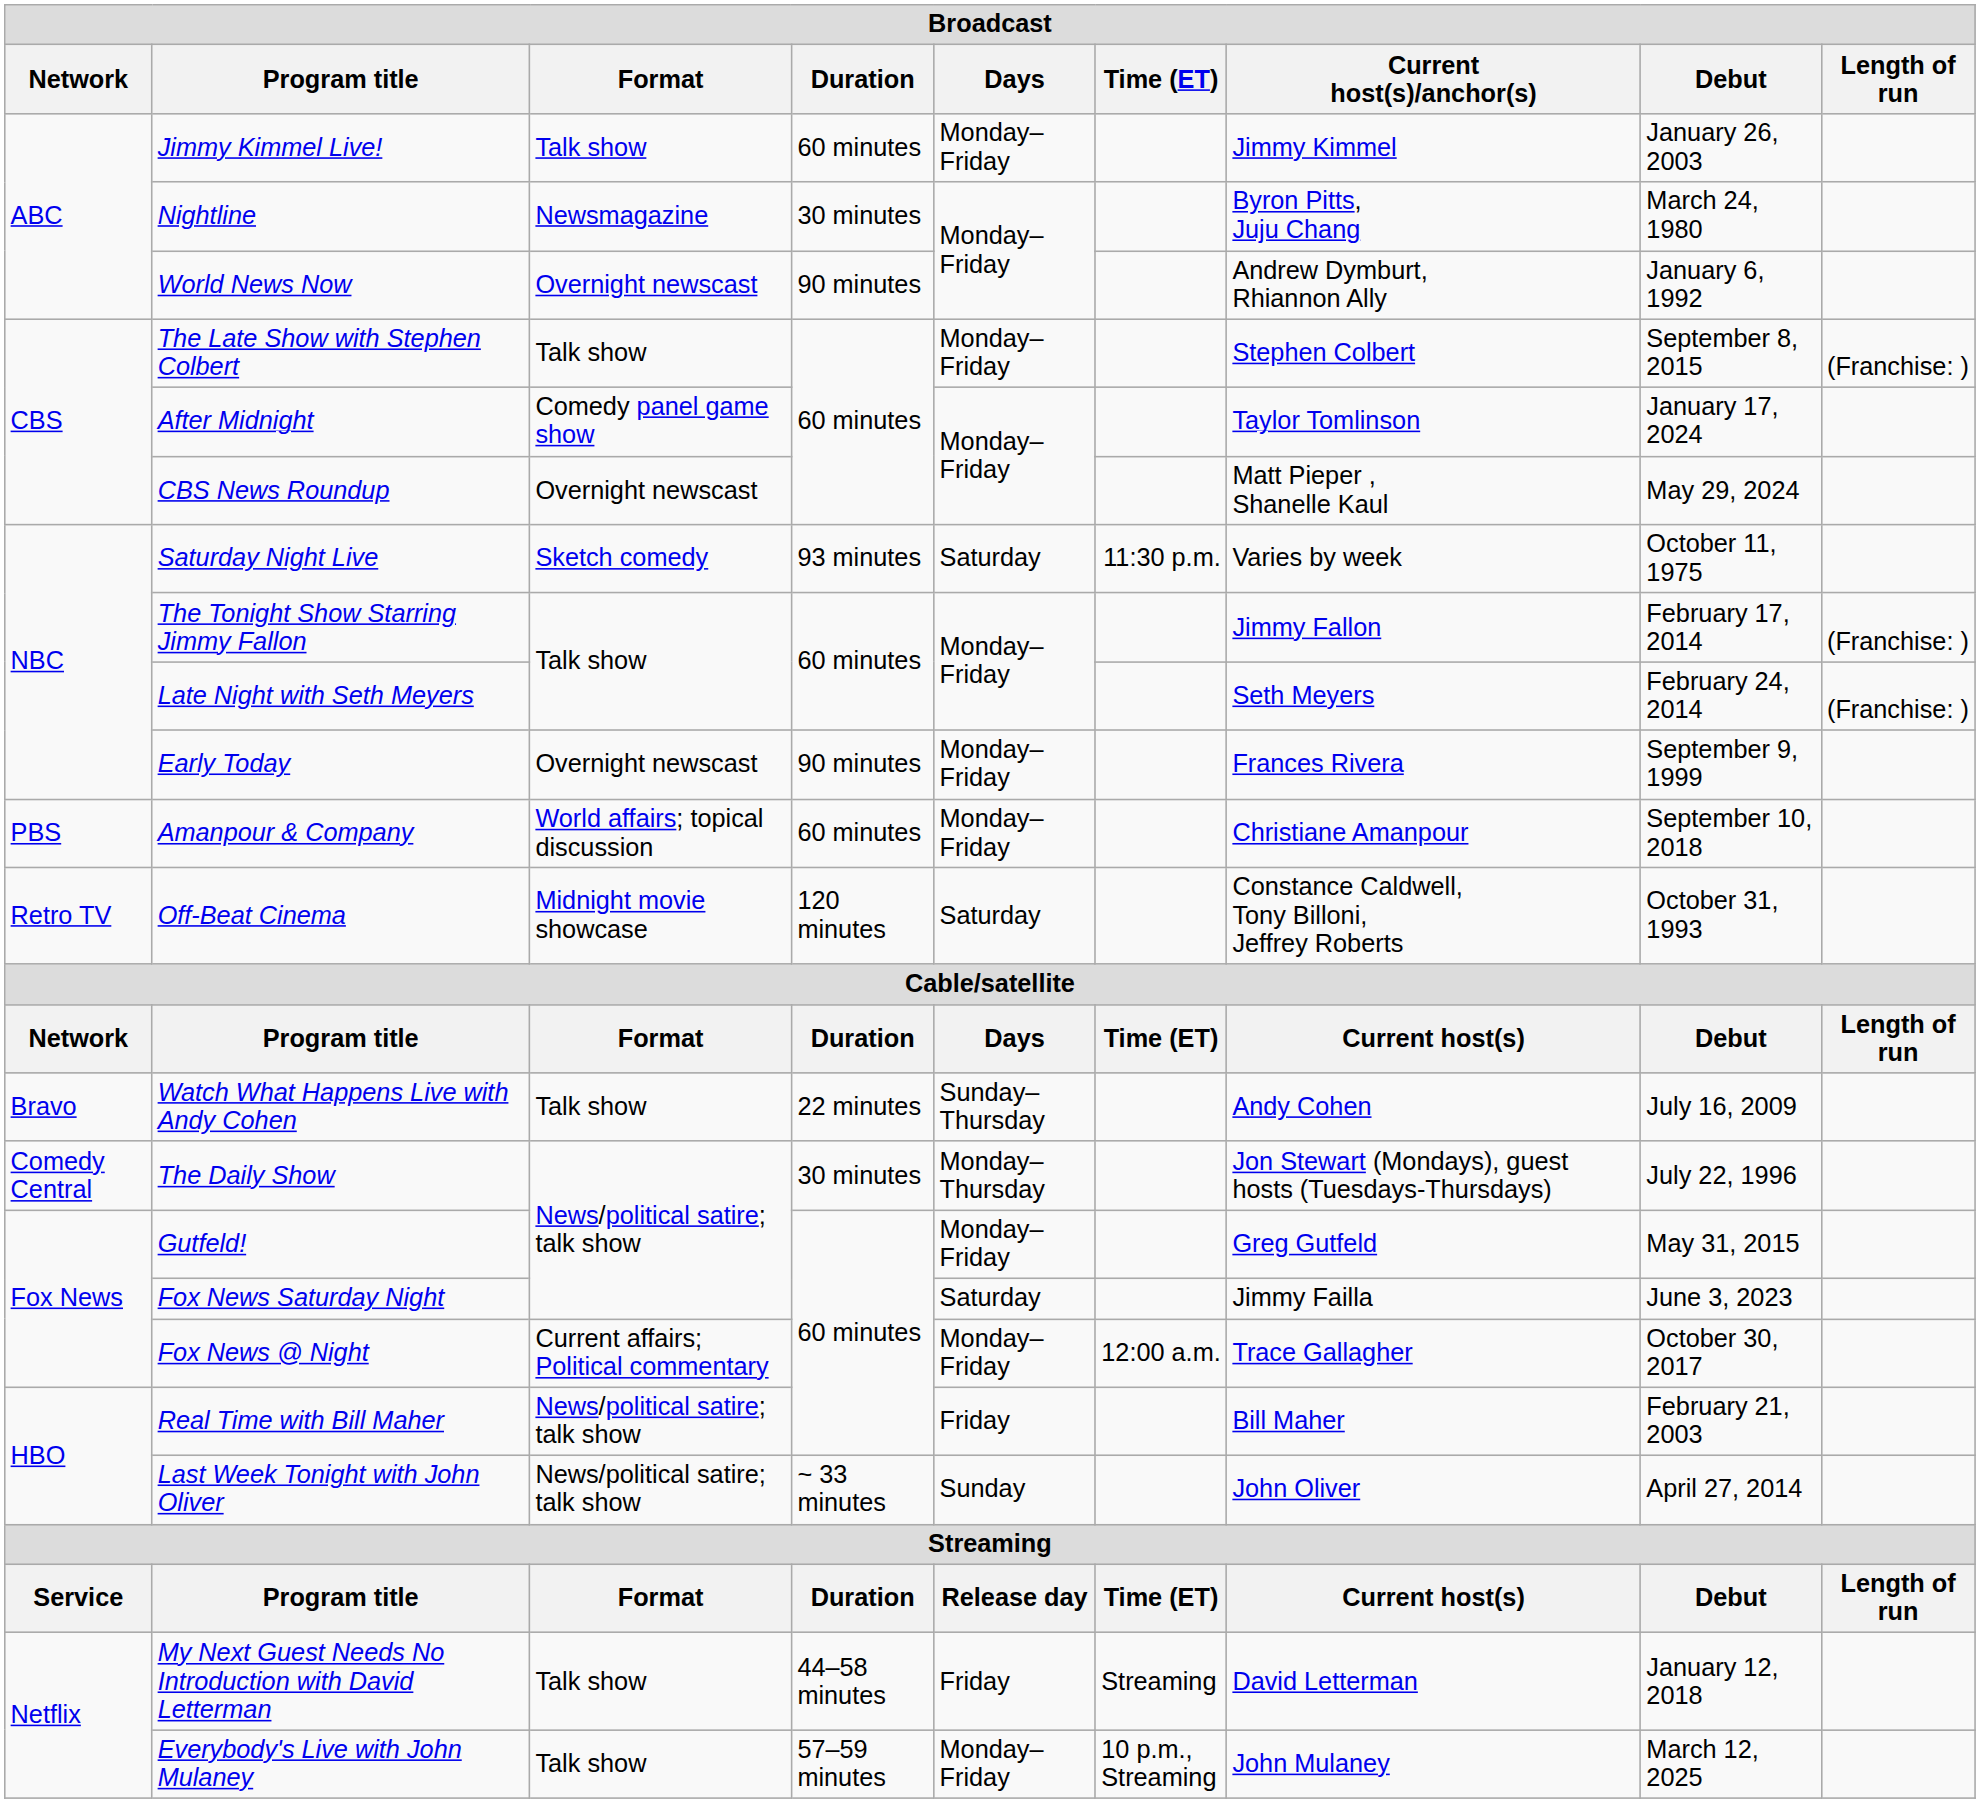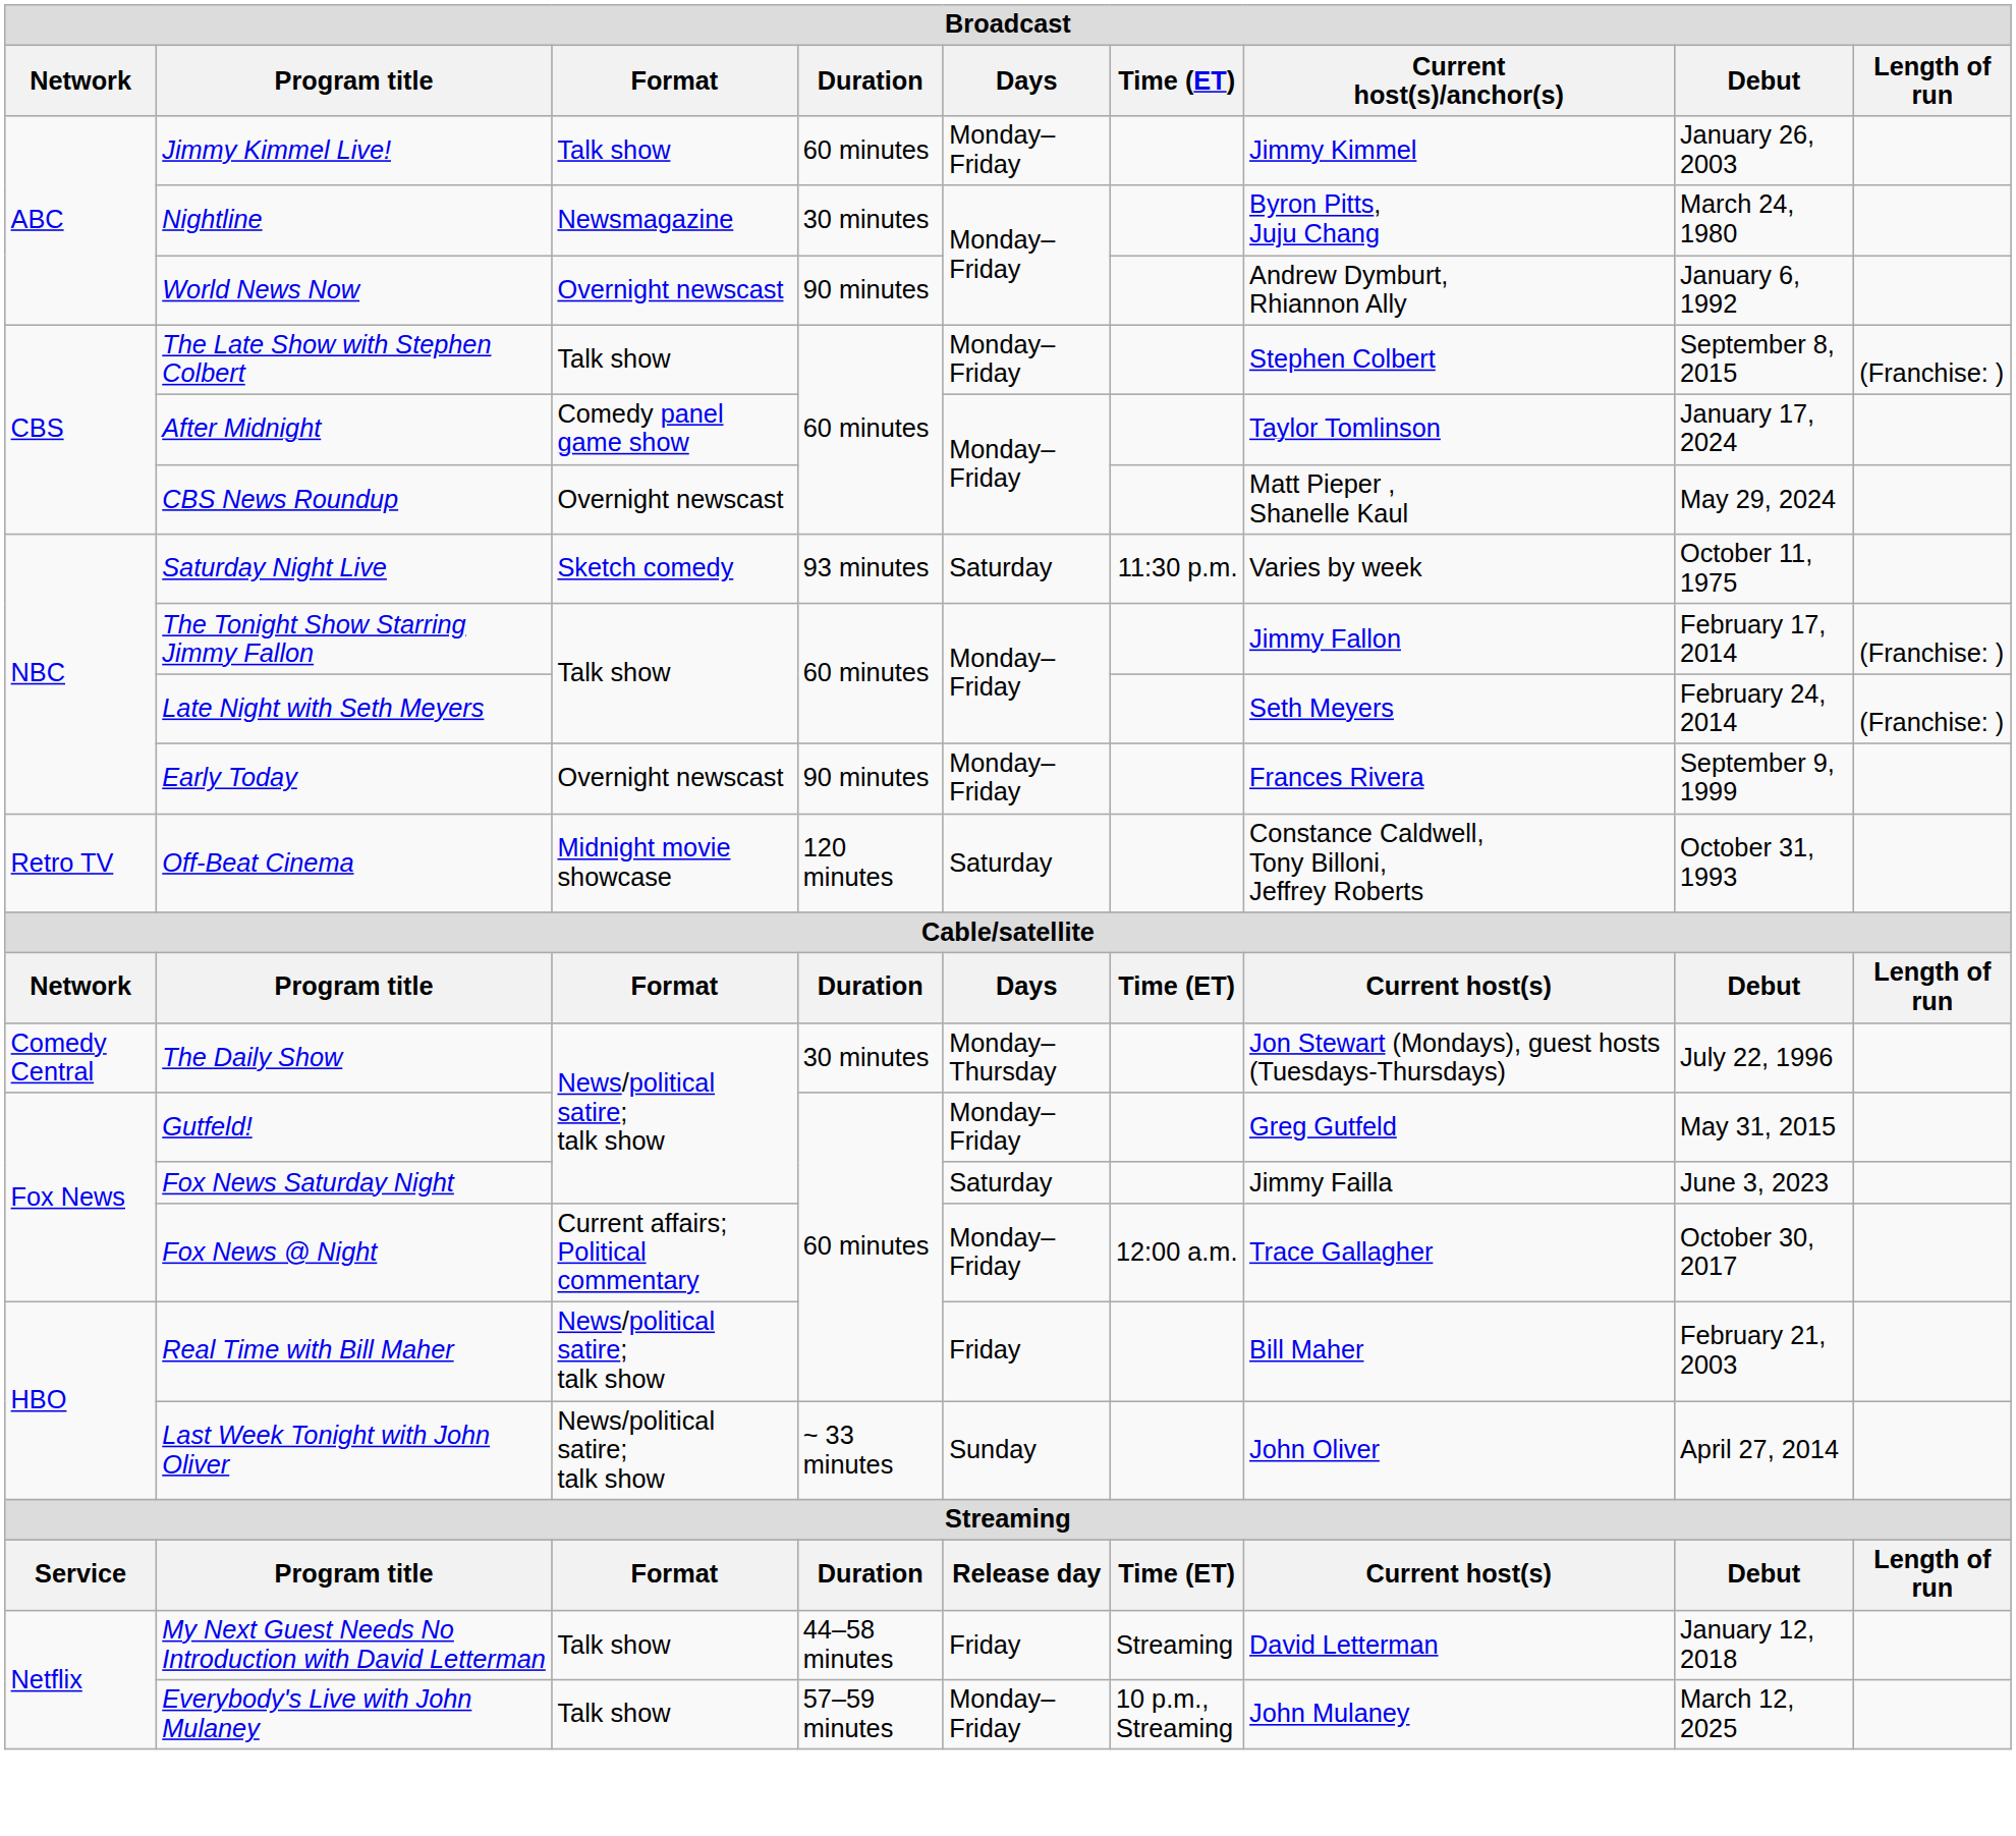 <table class="wikitable sortable">
 <tr>
 <th scope="row" colspan="9" style=background:#DCDCDC; color:#000000; border: 2px solid #D33A5D>Broadcast</th>
 </tr>
 <tr>
 <th>Network</th>
 <th>Program title</th>
 <th>Format</th>
 <th>Duration<br></th>
 <th>Days</th>
 <th>Time (<a href='#'>ET</a>)</th>
 <th>Current<br>host(s)/anchor(s)</th>
 <th>Debut</th>
 <th>Length of run</th>
 </tr>
 <tr>
 <td rowspan="3"><a href='#'>ABC</a></td>
 <td><em><a href='#'>Jimmy Kimmel Live!</a></em></td>
 <td><a href='#'>Talk show</a></td>
 <td>60 minutes</td>
 <td>Monday–Friday<br></td>
 <td align="right"></td>
 <td><a href='#'>Jimmy Kimmel</a></td>
 <td>January 26, 2003</td>
 <td></td>
 </tr>
 <tr>
 <td><em><a href='#'>Nightline</a></em></td>
 <td><a href='#'>Newsmagazine</a></td>
 <td>30 minutes</td>
 <td rowspan="2">Monday–Friday</td>
 <td align="right"></td>
 <td><a href='#'>Byron Pitts</a>,<br><a href='#'>Juju Chang</a><br></td>
 <td>March 24, 1980</td>
 <td></td>
 </tr>
 <tr>
 <td><em><a href='#'>World News Now</a></em></td>
 <td><a href='#'>Overnight newscast</a></td>
 <td>90 minutes</td>
 <td align="right"><br></td>
 <td>Andrew Dymburt,<br>Rhiannon Ally</td>
 <td>January 6, 1992</td>
 <td></td>
 </tr>
 <tr>
 <td rowspan="3"><a href='#'>CBS</a></td>
 <td><em><a href='#'>The Late Show with Stephen Colbert</a></em></td>
 <td>Talk show</td>
 <td rowspan="3">60 minutes</td>
 <td>Monday–Friday<br></td>
 <td align="right"></td>
 <td><a href='#'>Stephen Colbert</a></td>
 <td>September 8, 2015</td>
 <td><br>(Franchise: )</td>
 </tr>
 <tr>
 <td><em><a href='#'>After Midnight</a></em></td>
 <td>Comedy <a href='#'>panel game show</a></td>
 <td rowspan="2">Monday–Friday</td>
 <td align="right"></td>
 <td><a href='#'>Taylor Tomlinson</a></td>
 <td>January 17, 2024</td>
 <td></td>
 </tr>
 <tr>
 <td><em><a href='#'>CBS News Roundup</a></em></td>
 <td>Overnight newscast</td>
 <td align="right"><br><br></td>
 <td>Matt Pieper ,<br>Shanelle Kaul </td>
 <td>May 29, 2024</td>
 <td></td>
 </tr>
 <tr>
 <td rowspan="4"><a href='#'>NBC</a></td>
 <td><em><a href='#'>Saturday Night Live</a></em></td>
 <td><a href='#'>Sketch comedy</a></td>
 <td>93 minutes</td>
 <td>Saturday</td>
 <td align="right">11:30 p.m.<br></td>
 <td>Varies by week</td>
 <td>October 11, 1975</td>
 <td></td>
 </tr>
 <tr>
 <td><em><a href='#'>The Tonight Show Starring Jimmy Fallon</a></em></td>
 <td rowspan="2">Talk show</td>
 <td rowspan="2">60 minutes</td>
 <td rowspan="2">Monday–Friday<br></td>
 <td align="right"></td>
 <td><a href='#'>Jimmy Fallon</a></td>
 <td>February 17, 2014</td>
 <td><br>(Franchise: )</td>
 </tr>
 <tr>
 <td><em><a href='#'>Late Night with Seth Meyers</a></em></td>
 <td align="right"></td>
 <td><a href='#'>Seth Meyers</a></td>
 <td>February 24, 2014</td>
 <td><br>(Franchise: )</td>
 </tr>
 <tr>
 <td><em><a href='#'>Early Today</a></em></td>
 <td>Overnight newscast<br></td>
 <td>90 minutes</td>
 <td>Monday–Friday</td>
 <td align="right"><br></td>
 <td><a href='#'>Frances Rivera</a></td>
 <td>September 9, 1999</td>
 <td></td>
 </tr>
 <tr>
-<td><a href='#'>PBS</a></td>
-<td><em><a href='#'>Amanpour & Company</a></em></td>
-<td><a href='#'>World affairs</a>; topical discussion</td>
-<td>60 minutes<br></td>
-<td>Monday–Friday</td>
-<td align="right"></td>
-<td><a href='#'>Christiane Amanpour</a></td>
-<td>September 10, 2018</td>
-<td></td>
-</tr>
-<tr>
 <td><a href='#'>Retro TV</a></td>
 <td><em><a href='#'>Off-Beat Cinema</a></em></td>
 <td><a href='#'>Midnight movie</a> showcase</td>
 <td>120 minutes</td>
 <td>Saturday</td>
 <td align="right"></td>
 <td>Constance Caldwell,<br>Tony Billoni,<br>Jeffrey Roberts</td>
 <td>October 31, 1993</td>
 <td></td>
 </tr>
 <tr>
 <th scope="row" colspan="9" style=background:#DCDCDC; color:#000000; border: 2px solid #D33A5D>Cable/satellite</th>
 </tr>
 <tr>
 <th>Network</th>
 <th>Program title</th>
 <th>Format</th>
 <th>Duration</th>
 <th>Days</th>
 <th>Time (ET)</th>
 <th>Current host(s)</th>
 <th>Debut</th>
 <th>Length of run</th>
-</tr>
-<tr>
-<td><a href='#'>Bravo</a></td>
-<td><em><a href='#'>Watch What Happens Live with Andy Cohen</a></em></td>
-<td>Talk show</td>
-<td>22 minutes<br></td>
-<td>Sunday–Thursday</td>
-<td align="right"></td>
-<td><a href='#'>Andy Cohen</a></td>
-<td>July 16, 2009</td>
-<td></td>
 </tr>
 <tr>
 <td><a href='#'>Comedy Central</a></td>
 <td><em><a href='#'>The Daily Show</a></em></td>
 <td rowspan="3"><a href='#'>News</a>/<a href='#'>political satire</a>;<br>talk show</td>
 <td>30 minutes</td>
 <td>Monday–Thursday</td>
 <td align="right"></td>
 <td><a href='#'>Jon Stewart</a> (Mondays), guest hosts (Tuesdays-Thursdays)</td>
 <td>July 22, 1996</td>
 <td></td>
 </tr>
 <tr>
 <td rowspan="3"><a href='#'>Fox News</a></td>
 <td><em><a href='#'>Gutfeld!</a></em></td>
 <td rowspan="4">60 minutes<br></td>
 <td>Monday–Friday</td>
 <td align="right"></td>
 <td><a href='#'>Greg Gutfeld</a></td>
 <td>May 31, 2015</td>
 <td></td>
 </tr>
 <tr>
 <td><em><a href='#'>Fox News Saturday Night</a></em></td>
 <td>Saturday</td>
 <td align="right"></td>
 <td>Jimmy Failla</td>
 <td>June 3, 2023</td>
 <td></td>
 </tr>
 <tr>
 <td><em><a href='#'>Fox News @ Night</a></em></td>
 <td>Current affairs;<br><a href='#'>Political commentary</a></td>
 <td>Monday–Friday</td>
 <td align="right">12:00 a.m.</td>
 <td><a href='#'>Trace Gallagher</a></td>
 <td>October 30, 2017</td>
 <td></td>
 </tr>
 <tr>
 <td rowspan="2"><a href='#'>HBO</a></td>
 <td><em><a href='#'>Real Time with Bill Maher</a></em></td>
 <td><a href='#'>News</a>/<a href='#'>political satire</a>;<br>talk show</td>
 <td>Friday</td>
 <td align="right"></td>
 <td><a href='#'>Bill Maher</a></td>
 <td>February 21, 2003</td>
 <td></td>
 </tr>
 <tr>
 <td><em><a href='#'>Last Week Tonight with John Oliver</a></em></td>
 <td>News/political satire;<br>talk show</td>
 <td>~ 33 minutes<br></td>
 <td>Sunday</td>
 <td align="right"></td>
 <td><a href='#'>John Oliver</a></td>
 <td>April 27, 2014</td>
 <td></td>
 </tr>
 <tr>
 <th scope="row" colspan="9" style=background:#DCDCDC; color:#000000; border: 2px solid #D33A5D>Streaming</th>
 </tr>
 <tr>
 <th>Service</th>
 <th>Program title</th>
 <th>Format</th>
 <th>Duration</th>
 <th>Release day</th>
 <th>Time (ET)</th>
 <th>Current host(s)</th>
 <th>Debut</th>
 <th>Length of run</th>
 </tr>
 <tr>
 <td rowspan="2"><a href='#'>Netflix</a></td>
 <td><em><a href='#'>My Next Guest Needs No Introduction with David Letterman</a></em></td>
 <td>Talk show</td>
 <td>44–58 minutes</td>
 <td>Friday</td>
 <td>Streaming</td>
 <td><a href='#'>David Letterman</a></td>
 <td>January 12, 2018</td>
 <td></td>
 </tr>
 <tr>
 <td><em><a href='#'>Everybody's Live with John Mulaney</a></em></td>
 <td>Talk show</td>
 <td>57–59 minutes</td>
 <td>Monday–Friday<br></td>
 <td>10 p.m.,<br>Streaming</td>
 <td><a href='#'>John Mulaney</a></td>
 <td>March 12, 2025</td>
 <td></td>
 </tr>
 </table>
